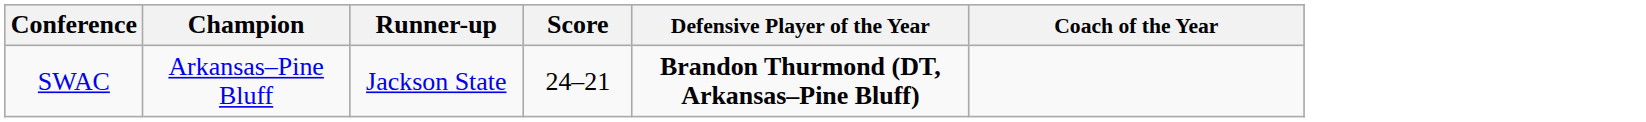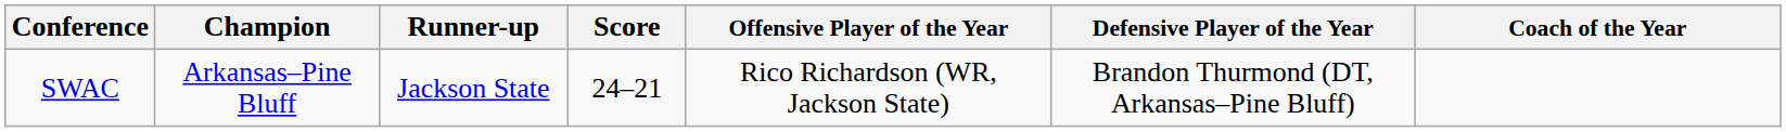 <table class="wikitable" style="text-align:center;">
 <tr>
 <th style="width:50px">Conference</th>
 <th style="width:120px">Champion</th>
 <th style="width:100px">Runner-up</th>
 <th style="width:60px;">Score</th>
+<th style="width:200px"><small>Offensive Player of the Year</small></th>
 <th style="width:200px"><small>Defensive Player of the Year</small></th>
 <th style="width:200px"><small>Coach of the Year</small></th>
 </tr>
 <tr>
 <td><a href='#'>SWAC</a></td>
 <td><a href='#'>Arkansas–Pine Bluff</a></td>
 <td><a href='#'>Jackson State</a></td>
 <td>24–21</td>
-<td><strong>Brandon Thurmond (DT, Arkansas–Pine Bluff)</strong></td>
+<td>Rico Richardson (WR, Jackson State)</td>
+<td>Brandon Thurmond (DT, Arkansas–Pine Bluff)</td>
 <td></td>
 </tr>
 </table>
